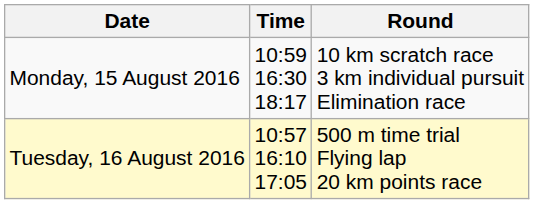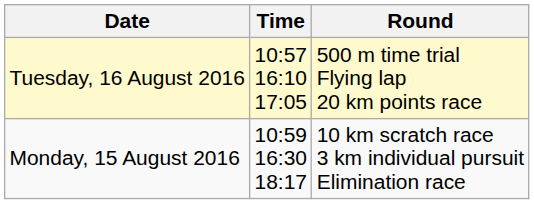 <table class="wikitable">
 <tr>
 <th>Date</th>
 <th>Time</th>
 <th>Round</th>
 </tr>
 <tr>
+<td style=background:lemonchiffon>Tuesday, 16 August 2016</td>
+<td style=background:lemonchiffon>10:57<br>16:10<br>17:05</td>
+<td style=background:lemonchiffon>500 m time trial<br>Flying lap<br>20 km points race</td>
+</tr>
+<tr>
 <td>Monday, 15 August 2016</td>
 <td>10:59<br>16:30<br>18:17</td>
 <td>10 km scratch race<br>3 km individual pursuit<br>Elimination race</td>
 </tr>
-<tr>
-<td style=background:lemonchiffon>Tuesday, 16 August 2016</td>
-<td style=background:lemonchiffon>10:57<br>16:10<br>17:05</td>
-<td style=background:lemonchiffon>500 m time trial<br>Flying lap<br>20 km points race</td>
-</tr>
 </table>
